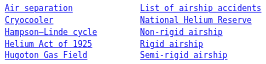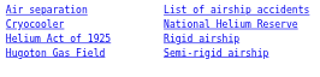 <table style="width: 40%; border: none; text-align: left;">
 <tr>
 <td><a href='#'>Air separation</a></td>
 <td><a href='#'>List of airship accidents</a></td>
 </tr>
 <tr>
 <td><a href='#'>Cryocooler</a></td>
 <td><a href='#'>National Helium Reserve</a></td>
 </tr>
 <tr>
-<td><a href='#'>Hampson–Linde cycle</a></td>
-<td><a href='#'>Non-rigid airship</a></td>
-</tr>
-<tr>
 <td><a href='#'>Helium Act of 1925</a></td>
 <td><a href='#'>Rigid airship</a></td>
 </tr>
 <tr>
 <td><a href='#'>Hugoton Gas Field</a></td>
 <td><a href='#'>Semi-rigid airship</a></td>
 </tr>
 </table>
